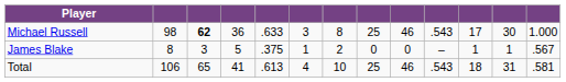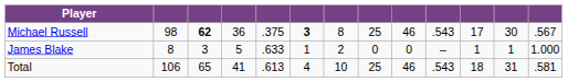 <table class="wikitable" style="text-align:center">
 <tr>
 <th style="background:#744184; color:white" width="200px">Player</th>
 <th style="background:#744184; color:white" width="40px"></th>
 <th style="background:#744184; color:white" width="40px"></th>
 <th style="background:#744184; color:white" width="40px"></th>
 <th style="background:#744184; color:white" width="40px"></th>
 <th style="background:#744184; color:white" width="40px"></th>
 <th style="background:#744184; color:white" width="40px"></th>
 <th style="background:#744184; color:white" width="40px"></th>
 <th style="background:#744184; color:white" width="40px"></th>
 <th style="background:#744184; color:white" width="40px"></th>
 <th style="background:#744184; color:white" width="40px"></th>
 <th style="background:#744184; color:white" width="40px"></th>
 <th style="background:#744184; color:white" width="40px"></th>
 </tr>
 <tr>
 <td style="text-align:left"><a href='#'>Michael Russell</a></td>
 <td>98</td>
 <td><strong>62</strong></td>
 <td>36</td>
-<td>.633</td>
-<td>3</td>
+<td>.375</td>
+<td><strong>3</strong></td>
 <td>8</td>
 <td>25</td>
 <td>46</td>
 <td>.543</td>
 <td>17</td>
 <td>30</td>
-<td>1.000</td>
+<td>.567</td>
 </tr>
 <tr>
 <td style="text-align:left"><a href='#'>James Blake</a></td>
 <td>8</td>
 <td>3</td>
 <td>5</td>
-<td>.375</td>
+<td>.633</td>
 <td>1</td>
 <td>2</td>
 <td>0</td>
 <td>0</td>
 <td>–</td>
 <td>1</td>
 <td>1</td>
-<td>.567</td>
+<td>1.000</td>
 </tr>
 <tr>
 <td style="text-align:left">Total</td>
 <td>106</td>
 <td>65</td>
 <td>41</td>
 <td>.613</td>
 <td>4</td>
 <td>10</td>
 <td>25</td>
 <td>46</td>
 <td>.543</td>
 <td>18</td>
 <td>31</td>
 <td>.581</td>
 </tr>
 </table>
